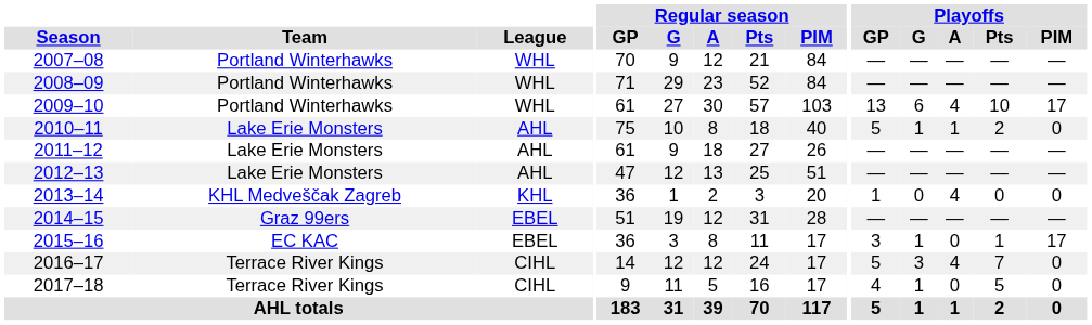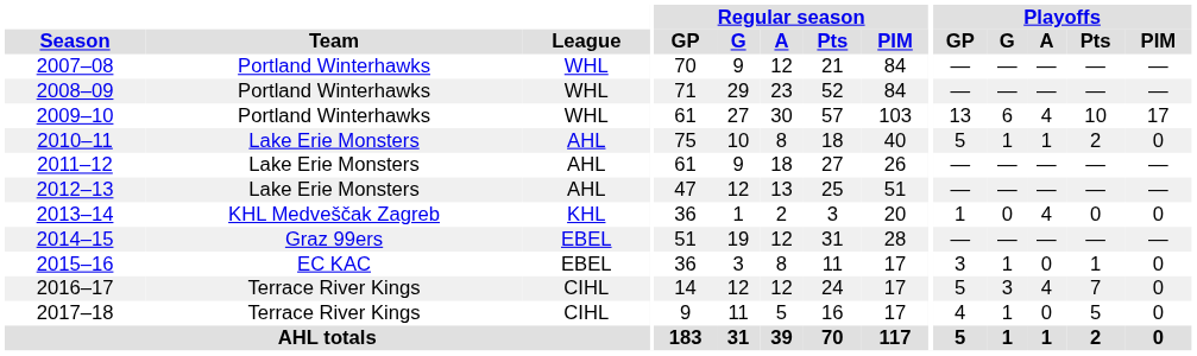 <table border="0" cellpadding="1" cellspacing="0" style="text-align:center; width:60em">
 <tr bgcolor="#e0e0e0">
 <th colspan="3" bgcolor="#ffffff"></th>
 <th rowspan="99" bgcolor="#ffffff"></th>
 <th colspan="5"><a href='#'>Regular season</a></th>
 <th rowspan="99" bgcolor="#ffffff"></th>
 <th colspan="5"><a href='#'>Playoffs</a></th>
 </tr>
 <tr bgcolor="#e0e0e0">
 <th><a href='#'>Season</a></th>
 <th>Team</th>
 <th>League</th>
 <th>GP</th>
 <th><a href='#'>G</a></th>
 <th><a href='#'>A</a></th>
 <th><a href='#'>Pts</a></th>
 <th><a href='#'>PIM</a></th>
 <th>GP</th>
 <th>G</th>
 <th>A</th>
 <th>Pts</th>
 <th>PIM</th>
 </tr>
 <tr ALIGN="center">
 <td><a href='#'>2007–08</a></td>
 <td><a href='#'>Portland Winterhawks</a></td>
 <td><a href='#'>WHL</a></td>
 <td>70</td>
 <td>9</td>
 <td>12</td>
 <td>21</td>
 <td>84</td>
 <td>—</td>
 <td>—</td>
 <td>—</td>
 <td>—</td>
 <td>—</td>
 </tr>
 <tr ALIGN="center" bgcolor="#f0f0f0">
 <td><a href='#'>2008–09</a></td>
 <td>Portland Winterhawks</td>
 <td>WHL</td>
 <td>71</td>
 <td>29</td>
 <td>23</td>
 <td>52</td>
 <td>84</td>
 <td>—</td>
 <td>—</td>
 <td>—</td>
 <td>—</td>
 <td>—</td>
 </tr>
 <tr ALIGN="center">
 <td><a href='#'>2009–10</a></td>
 <td>Portland Winterhawks</td>
 <td>WHL</td>
 <td>61</td>
 <td>27</td>
 <td>30</td>
 <td>57</td>
 <td>103</td>
 <td>13</td>
 <td>6</td>
 <td>4</td>
 <td>10</td>
 <td>17</td>
 </tr>
 <tr ALIGN="center" bgcolor="#f0f0f0">
 <td><a href='#'>2010–11</a></td>
 <td><a href='#'>Lake Erie Monsters</a></td>
 <td><a href='#'>AHL</a></td>
 <td>75</td>
 <td>10</td>
 <td>8</td>
 <td>18</td>
 <td>40</td>
 <td>5</td>
 <td>1</td>
 <td>1</td>
 <td>2</td>
 <td>0</td>
 </tr>
 <tr ALIGN="center">
 <td><a href='#'>2011–12</a></td>
 <td>Lake Erie Monsters</td>
 <td>AHL</td>
 <td>61</td>
 <td>9</td>
 <td>18</td>
 <td>27</td>
 <td>26</td>
 <td>—</td>
 <td>—</td>
 <td>—</td>
 <td>—</td>
 <td>—</td>
 </tr>
 <tr ALIGN="center"  bgcolor="#f0f0f0">
 <td><a href='#'>2012–13</a></td>
 <td>Lake Erie Monsters</td>
 <td>AHL</td>
 <td>47</td>
 <td>12</td>
 <td>13</td>
 <td>25</td>
 <td>51</td>
 <td>—</td>
 <td>—</td>
 <td>—</td>
 <td>—</td>
 <td>—</td>
 </tr>
 <tr ALIGN="center">
 <td><a href='#'>2013–14</a></td>
 <td><a href='#'>KHL Medveščak Zagreb</a></td>
 <td><a href='#'>KHL</a></td>
 <td>36</td>
 <td>1</td>
 <td>2</td>
 <td>3</td>
 <td>20</td>
 <td>1</td>
 <td>0</td>
 <td>4</td>
 <td>0</td>
 <td>0</td>
 </tr>
 <tr ALIGN="center"  bgcolor="#f0f0f0">
 <td><a href='#'>2014–15</a></td>
 <td><a href='#'>Graz 99ers</a></td>
 <td><a href='#'>EBEL</a></td>
 <td>51</td>
 <td>19</td>
 <td>12</td>
 <td>31</td>
 <td>28</td>
 <td>—</td>
 <td>—</td>
 <td>—</td>
 <td>—</td>
 <td>—</td>
 </tr>
 <tr ALIGN="center">
 <td><a href='#'>2015–16</a></td>
 <td><a href='#'>EC KAC</a></td>
 <td>EBEL</td>
 <td>36</td>
 <td>3</td>
 <td>8</td>
 <td>11</td>
 <td>17</td>
 <td>3</td>
 <td>1</td>
 <td>0</td>
 <td>1</td>
-<td>17</td>
+<td>0</td>
 </tr>
 <tr ALIGN="center"  bgcolor="#f0f0f0">
 <td>2016–17</td>
 <td>Terrace River Kings</td>
 <td>CIHL</td>
 <td>14</td>
 <td>12</td>
 <td>12</td>
 <td>24</td>
 <td>17</td>
 <td>5</td>
 <td>3</td>
 <td>4</td>
 <td>7</td>
 <td>0</td>
 </tr>
 <tr ALIGN="center">
 <td>2017–18</td>
 <td>Terrace River Kings</td>
 <td>CIHL</td>
 <td>9</td>
 <td>11</td>
 <td>5</td>
 <td>16</td>
 <td>17</td>
 <td>4</td>
 <td>1</td>
 <td>0</td>
 <td>5</td>
 <td>0</td>
 </tr>
 <tr bgcolor="#e0e0e0">
 <th colspan="3">AHL totals</th>
 <th>183</th>
 <th>31</th>
 <th>39</th>
 <th>70</th>
 <th>117</th>
 <th>5</th>
 <th>1</th>
 <th>1</th>
 <th>2</th>
 <th>0</th>
 </tr>
 </table>
